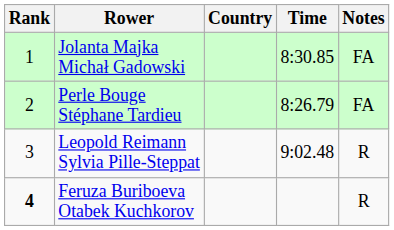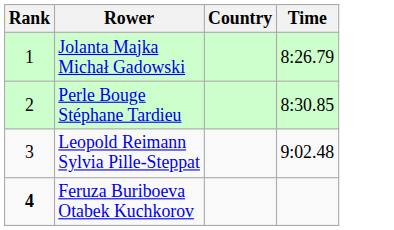 <table class="wikitable" style="text-align:center">
 <tr>
 <th>Rank</th>
 <th>Rower</th>
 <th>Country</th>
 <th>Time</th>
-<th>Notes</th>
 </tr>
 <tr bgcolor=ccffcc>
 <td>1</td>
 <td align="left"><a href='#'>Jolanta Majka</a><br><a href='#'>Michał Gadowski</a></td>
 <td align="left"></td>
-<td>8:30.85</td>
-<td>FA</td>
+<td>8:26.79</td>
 </tr>
 <tr bgcolor=ccffcc>
 <td>2</td>
 <td align="left"><a href='#'>Perle Bouge</a><br><a href='#'>Stéphane Tardieu</a></td>
 <td align="left"></td>
-<td>8:26.79</td>
-<td>FA</td>
+<td>8:30.85</td>
 </tr>
 <tr>
 <td>3</td>
 <td align="left"><a href='#'>Leopold Reimann</a><br><a href='#'>Sylvia Pille-Steppat</a></td>
 <td align="left"></td>
 <td>9:02.48</td>
-<td>R</td>
 </tr>
 <tr>
 <td><strong>4</strong></td>
 <td align="left"><a href='#'>Feruza Buriboeva</a><br><a href='#'>Otabek Kuchkorov</a></td>
 <td align="left"></td>
 <td></td>
-<td>R</td>
 </tr>
 </table>
